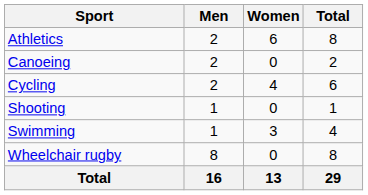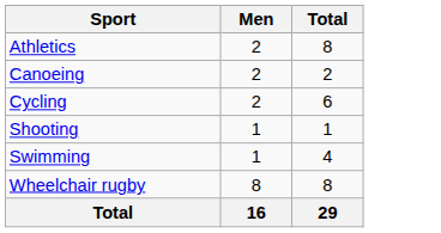 <table class="wikitable sortable" style="text-align:center; font-size:95%">
 <tr>
 <th width=180>Sport</th>
 <th width=55>Men</th>
-<th width=55>Women</th>
 <th width=55>Total</th>
 </tr>
 <tr>
 <td align=left><a href='#'>Athletics</a></td>
 <td>2</td>
-<td>6</td>
 <td>8</td>
 </tr>
 <tr>
 <td align=left><a href='#'>Canoeing</a></td>
 <td>2</td>
-<td>0</td>
 <td>2</td>
 </tr>
 <tr>
 <td align=left><a href='#'>Cycling</a></td>
 <td>2</td>
-<td>4</td>
 <td>6</td>
 </tr>
 <tr>
 <td align=left><a href='#'>Shooting</a></td>
 <td>1</td>
-<td>0</td>
 <td>1</td>
 </tr>
 <tr>
 <td align=left><a href='#'>Swimming</a></td>
 <td>1</td>
-<td>3</td>
 <td>4</td>
 </tr>
 <tr>
 <td align=left><a href='#'>Wheelchair rugby</a></td>
 <td>8</td>
-<td>0</td>
 <td>8</td>
 </tr>
 <tr class="sortbottom">
 <th>Total</th>
 <th>16</th>
-<th>13</th>
 <th>29</th>
 </tr>
 </table>
